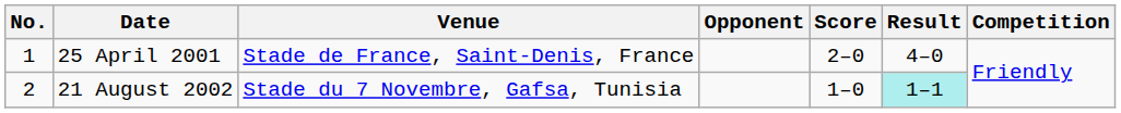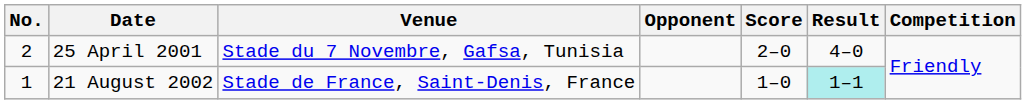 <table class="wikitable sortable">
 <tr>
 <th scope="col">No.</th>
 <th scope="col">Date</th>
 <th scope="col">Venue</th>
 <th scope="col">Opponent</th>
 <th scope="col">Score</th>
 <th scope="col">Result</th>
 <th scope="col">Competition</th>
 </tr>
 <tr>
-<td align="center">1</td>
+<td align="center">2</td>
 <td>25 April 2001</td>
-<td><a href='#'>Stade de France</a>, <a href='#'>Saint-Denis</a>, France</td>
+<td><a href='#'>Stade du 7 Novembre</a>, <a href='#'>Gafsa</a>, Tunisia</td>
 <td></td>
 <td align="center">2–0</td>
 <td align="center">4–0</td>
 <td rowspan="2"><a href='#'>Friendly</a></td>
 </tr>
 <tr>
-<td align="center">2</td>
+<td align="center">1</td>
 <td>21 August 2002</td>
-<td><a href='#'>Stade du 7 Novembre</a>, <a href='#'>Gafsa</a>, Tunisia</td>
+<td><a href='#'>Stade de France</a>, <a href='#'>Saint-Denis</a>, France</td>
 <td></td>
 <td align="center">1–0</td>
 <td align="center" style="background: paleturquoise;">1–1</td>
 </tr>
 </table>
